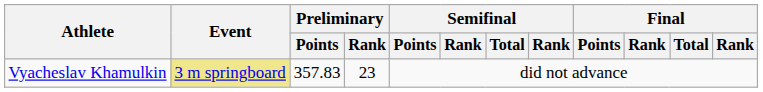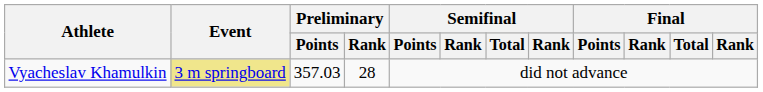 <table class=wikitable style="font-size:90%; text-align:center">
 <tr>
 <th rowspan=2>Athlete</th>
 <th rowspan=2>Event</th>
 <th colspan=2>Preliminary</th>
 <th colspan=4>Semifinal</th>
 <th colspan=4>Final</th>
 </tr>
 <tr style=font-size:95%>
 <th>Points</th>
 <th>Rank</th>
 <th>Points</th>
 <th>Rank</th>
 <th>Total</th>
 <th>Rank</th>
 <th>Points</th>
 <th>Rank</th>
 <th>Total</th>
 <th>Rank</th>
 </tr>
 <tr>
 <td align=left><a href='#'>Vyacheslav Khamulkin</a></td>
 <td align=left style="background: khaki;"><a href='#'>3 m springboard</a></td>
-<td>357.83</td>
-<td>23</td>
+<td>357.03</td>
+<td>28</td>
 <td colspan=8>did not advance</td>
 </tr>
 </table>
